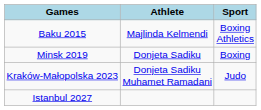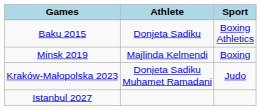 <table class="wikitable" style="text-align:center">
 <tr>
 <th style="background-color:lightblue">Games</th>
 <th style="background-color:lightblue">Athlete</th>
 <th style="background-color:lightblue">Sport</th>
 </tr>
 <tr>
 <td> <a href='#'>Baku 2015</a></td>
-<td><a href='#'>Majlinda Kelmendi</a></td>
+<td><a href='#'>Donjeta Sadiku</a></td>
 <td><a href='#'>Boxing</a><br><a href='#'>Athletics</a></td>
 </tr>
 <tr>
 <td> <a href='#'>Minsk 2019</a></td>
-<td><a href='#'>Donjeta Sadiku</a></td>
+<td><a href='#'>Majlinda Kelmendi</a></td>
 <td><a href='#'>Boxing</a></td>
 </tr>
 <tr>
 <td> <a href='#'>Kraków-Małopolska 2023</a></td>
 <td><a href='#'>Donjeta Sadiku</a><br><a href='#'>Muhamet Ramadani</a></td>
 <td><a href='#'>Judo</a></td>
 </tr>
 <tr>
 <td> <a href='#'>Istanbul 2027</a></td>
 <td></td>
 <td></td>
 </tr>
 </table>
